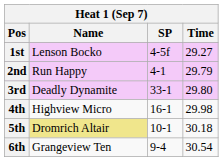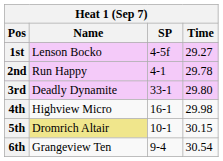 <table class="wikitable">
 <tr>
 <th colspan="6">Heat 1 (Sep 7)</th>
 </tr>
 <tr>
 <th width=20>Pos</th>
 <th width=150>Name</th>
 <th width=40>SP</th>
 <th width=40>Time</th>
 </tr>
 <tr style="background: #f4caf9;">
 <th>1st</th>
 <td>Lenson Bocko</td>
 <td>4-5f</td>
 <td>29.27</td>
 </tr>
 <tr style="background: #f4caf9;">
 <th>2nd</th>
 <td>Run Happy</td>
 <td>4-1</td>
-<td>29.79</td>
+<td>29.78</td>
 </tr>
 <tr style="background: #f4caf9;">
 <th>3rd</th>
 <td>Deadly Dynamite</td>
 <td>33-1</td>
 <td>29.80</td>
 </tr>
 <tr>
 <th>4th</th>
 <td>Highview Micro</td>
 <td>16-1</td>
 <td>29.98</td>
 </tr>
 <tr>
 <th>5th</th>
 <td style="background: khaki;">Dromrich Altair</td>
 <td>10-1</td>
-<td>30.18</td>
+<td>30.15</td>
 </tr>
 <tr>
 <th>6th</th>
 <td>Grangeview Ten</td>
 <td>9-4</td>
 <td>30.54</td>
 </tr>
 </table>
